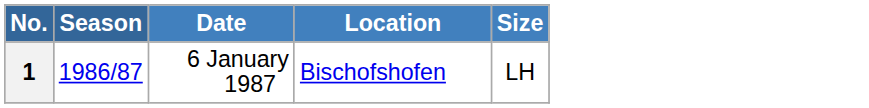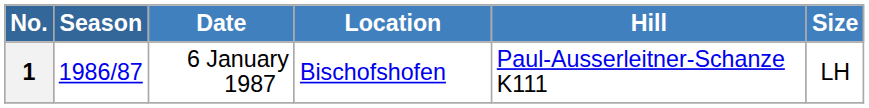 <table class="wikitable sortable" style="font-size:86%; line-height:15px; text-align:left; border:grey solid 1px; border-collapse:collapse; background:#ffffff;">
 <tr style="background:#efefef;">
 <th style="background-color:#369; color:white; width:10px;">No.</th>
 <th style="background-color:#369; color:white;  width:30px;">Season</th>
 <th style="background-color:#4180be; color:white; width:80px;">Date</th>
 <th style="background-color:#4180be; color:white; width:110px;">Location</th>
+<th style="background-color:#4180be; color:white; width:180px;">Hill</th>
 <th style="background-color:#4180be; color:white; width:25px;">Size</th>
 </tr>
 <tr>
 <th scope=row style="text-align:center;">1</th>
 <td align=center><a href='#'>1986/87</a></td>
 <td align=right>6 January 1987  </td>
 <td> <a href='#'>Bischofshofen</a></td>
+<td><a href='#'>Paul-Ausserleitner-Schanze</a> K111</td>
 <td align=center>LH</td>
 </tr>
 </table>
